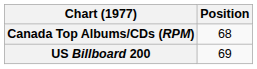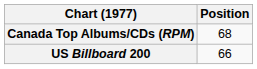 <table class="wikitable sortable plainrowheaders" style="text-align:center;">
 <tr>
 <th scope="col">Chart (1977)</th>
 <th scope="col">Position</th>
 </tr>
 <tr>
 <th scope="row">Canada Top Albums/CDs (<em>RPM</em>)</th>
 <td>68</td>
 </tr>
 <tr>
 <th scope="row">US <em>Billboard</em> 200</th>
-<td>69</td>
+<td>66</td>
 </tr>
 </table>
